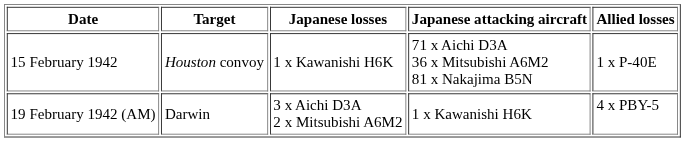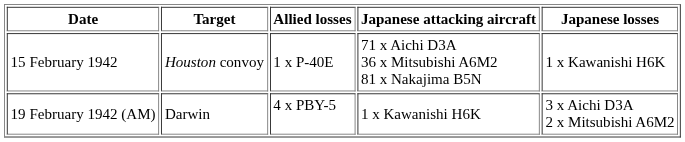 <table border="1" cellpadding="3px">
 <tr>
 <th>Date</th>
 <th>Target</th>
+<th>Allied losses</th>
+<th>Japanese attacking aircraft</th>
 <th>Japanese losses</th>
-<th>Japanese attacking aircraft</th>
-<th>Allied losses</th>
 </tr>
 <tr>
 <td>15 February 1942</td>
 <td><em>Houston</em> convoy</td>
+<td>1 x P-40E</td>
+<td>71 x Aichi D3A <br>36 x Mitsubishi A6M2 <br>81 x Nakajima B5N</td>
 <td>1 x Kawanishi H6K</td>
-<td>71 x Aichi D3A <br>36 x Mitsubishi A6M2 <br>81 x Nakajima B5N</td>
-<td>1 x P-40E</td>
 </tr>
 <tr>
 <td>19 February 1942 (AM)</td>
 <td>Darwin</td>
+<td>4 x PBY-5 <br> <br> </td>
+<td>1 x Kawanishi H6K</td>
 <td>3 x Aichi D3A <br>2 x Mitsubishi A6M2</td>
-<td>1 x Kawanishi H6K</td>
-<td>4 x PBY-5 <br> <br> </td>
 </tr>
 </table>
